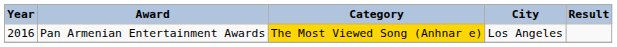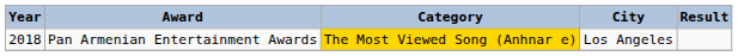 <table class="wikitable" style="font-size:90%;">
 <tr>
 <th style="background:#B0C4DE;"><strong>Year</strong></th>
 <th style="background:#B0C4DE;"><strong>Award</strong></th>
 <th style="background:#B0C4DE;"><strong>Category</strong></th>
 <th style="background:#B0C4DE;"><strong>City</strong></th>
 <th style="background:#B0C4DE;"><strong>Result</strong></th>
 </tr>
 <tr>
-<td>2016</td>
+<td>2018</td>
 <td>Pan Armenian Entertainment Awards</td>
 <td style="background: gold;">The Most Viewed Song (Anhnar e)</td>
 <td>Los Angeles</td>
 <td></td>
 </tr>
 <tr>
 </tr>
 </table>
